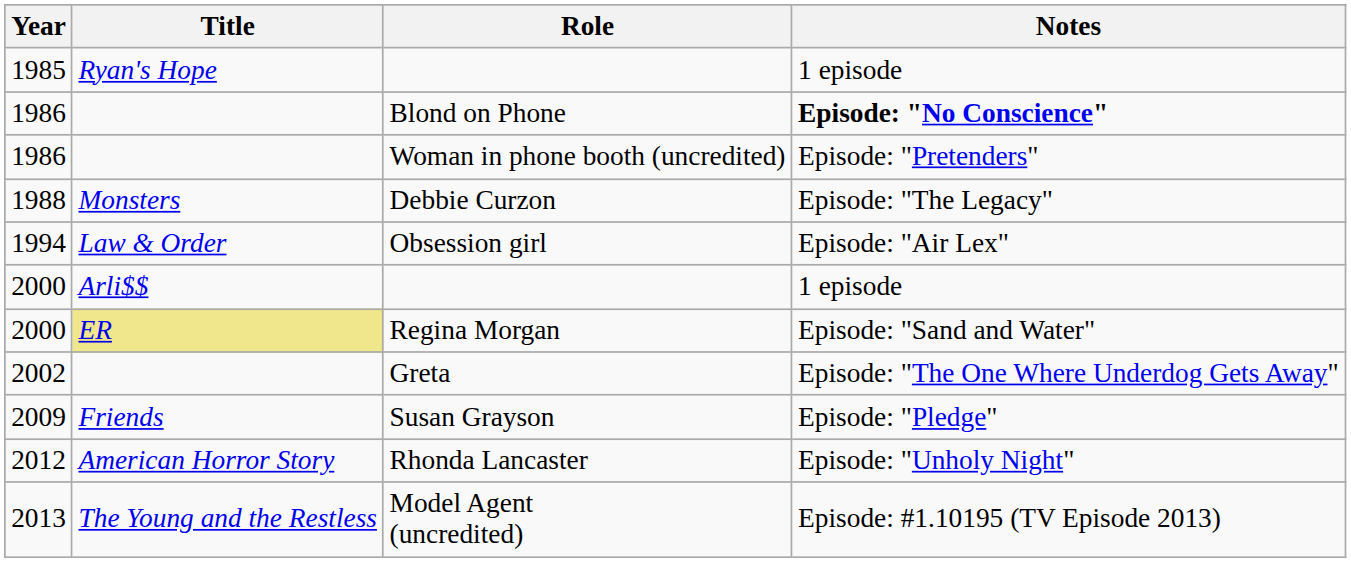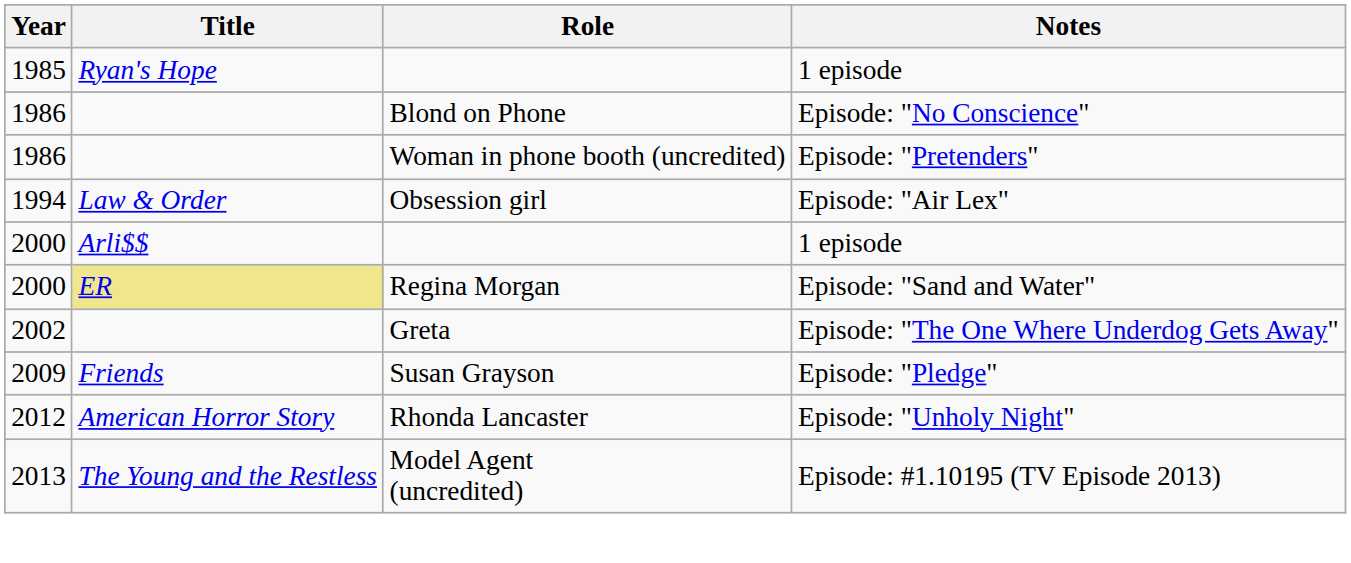 <table class="wikitable sortable">
 <tr>
 <th scope="col">Year</th>
 <th scope="col">Title</th>
 <th scope="col">Role</th>
 <th scope="col" class="unsortable">Notes</th>
 </tr>
 <tr>
 <td>1985</td>
 <td><em><a href='#'>Ryan's Hope</a></em></td>
 <td></td>
 <td>1 episode </td>
 </tr>
 <tr>
 <td>1986</td>
 <td><em></em></td>
 <td>Blond on Phone</td>
-<td><strong>Episode: "<a href='#'>No Conscience</a>"</strong></td>
+<td>Episode: "<a href='#'>No Conscience</a>"</td>
 </tr>
 <tr>
 <td>1986</td>
 <td><em></em></td>
 <td>Woman in phone booth (uncredited)</td>
 <td>Episode: "<a href='#'>Pretenders</a>"</td>
-</tr>
-<tr>
-<td>1988</td>
-<td><em><a href='#'>Monsters</a></em></td>
-<td>Debbie Curzon</td>
-<td>Episode: "The Legacy"</td>
 </tr>
 <tr>
 <td>1994</td>
 <td><em><a href='#'>Law & Order</a></em></td>
 <td>Obsession girl</td>
 <td>Episode: "Air Lex"</td>
 </tr>
 <tr>
 <td>2000</td>
 <td><em><a href='#'>Arli$$</a></em></td>
 <td></td>
 <td>1 episode </td>
 </tr>
 <tr>
 <td>2000</td>
 <td style="background: khaki;"><em><a href='#'>ER</a></em></td>
 <td>Regina Morgan</td>
 <td>Episode: "Sand and Water"</td>
 </tr>
 <tr>
 <td>2002</td>
 <td><em></em></td>
 <td>Greta</td>
 <td>Episode: "<a href='#'>The One Where Underdog Gets Away</a>"</td>
 </tr>
 <tr>
 <td>2009</td>
 <td><em><a href='#'>Friends</a></em></td>
 <td>Susan Grayson</td>
 <td>Episode: "<a href='#'>Pledge</a>"</td>
 </tr>
 <tr>
 <td>2012</td>
 <td><em><a href='#'>American Horror Story</a></em></td>
 <td>Rhonda Lancaster</td>
 <td>Episode: "<a href='#'>Unholy Night</a>"</td>
 </tr>
 <tr>
 <td>2013</td>
 <td><em><a href='#'>The Young and the Restless</a></em></td>
 <td>Model Agent<br>(uncredited)</td>
 <td>Episode: #1.10195 (TV Episode 2013)</td>
 </tr>
 </table>
